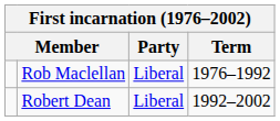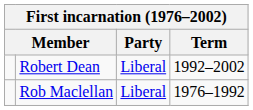 <table class="wikitable">
 <tr>
 <th colspan="4">First incarnation (1976–2002)</th>
 </tr>
 <tr>
 <th colspan="2">Member</th>
 <th>Party</th>
 <th>Term</th>
 </tr>
 <tr>
 <td> </td>
+<td><a href='#'>Robert Dean</a></td>
+<td><a href='#'>Liberal</a></td>
+<td>1992–2002</td>
+</tr>
+<tr>
+<td> </td>
 <td><a href='#'>Rob Maclellan</a></td>
 <td><a href='#'>Liberal</a></td>
 <td>1976–1992</td>
 </tr>
-<tr>
-<td> </td>
-<td><a href='#'>Robert Dean</a></td>
-<td><a href='#'>Liberal</a></td>
-<td>1992–2002</td>
-</tr>
 </table>
